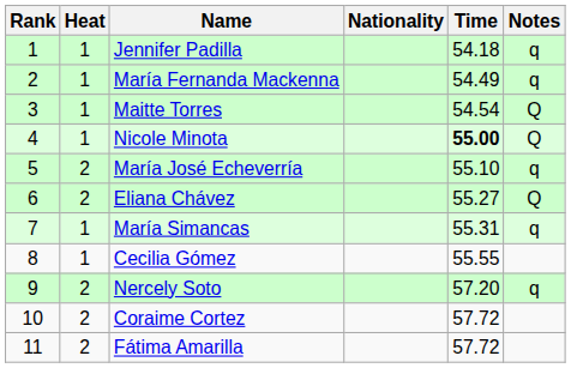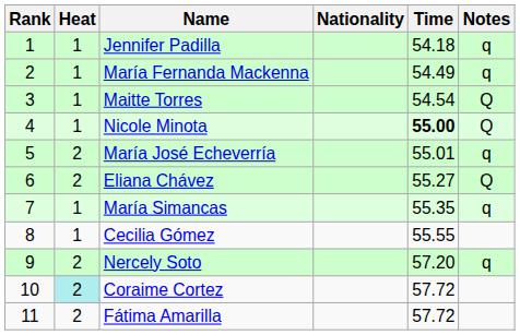 <table class="wikitable sortable" style="text-align:center; font-size:95%">
 <tr>
 <th>Rank</th>
 <th>Heat</th>
 <th>Name</th>
 <th>Nationality</th>
 <th>Time</th>
 <th>Notes</th>
 </tr>
 <tr bgcolor=ccffcc>
 <td>1</td>
 <td>1</td>
 <td align=left><a href='#'>Jennifer Padilla</a></td>
 <td align=left></td>
 <td>54.18</td>
 <td>q</td>
 </tr>
 <tr bgcolor=ccffcc>
 <td>2</td>
 <td>1</td>
 <td align=left><a href='#'>María Fernanda Mackenna</a></td>
 <td align=left></td>
 <td>54.49</td>
 <td>q</td>
 </tr>
 <tr bgcolor=ccffcc>
 <td>3</td>
 <td>1</td>
 <td align=left><a href='#'>Maitte Torres</a></td>
 <td align=left></td>
 <td>54.54</td>
 <td>Q</td>
 </tr>
 <tr bgcolor=ddffdd>
 <td>4</td>
 <td>1</td>
 <td align=left><a href='#'>Nicole Minota</a></td>
 <td align=left></td>
 <td><strong>55.00</strong></td>
 <td>Q</td>
 </tr>
 <tr bgcolor=ccffcc>
 <td>5</td>
 <td>2</td>
 <td align=left><a href='#'>María José Echeverría</a></td>
 <td align=left></td>
-<td>55.10</td>
+<td>55.01</td>
 <td>q</td>
 </tr>
 <tr bgcolor=ccffcc>
 <td>6</td>
 <td>2</td>
 <td align=left><a href='#'>Eliana Chávez</a></td>
 <td align=left></td>
 <td>55.27</td>
 <td>Q</td>
 </tr>
 <tr bgcolor=ddffdd>
 <td>7</td>
 <td>1</td>
 <td align=left><a href='#'>María Simancas</a></td>
 <td align=left></td>
-<td>55.31</td>
+<td>55.35</td>
 <td>q</td>
 </tr>
 <tr>
 <td>8</td>
 <td>1</td>
 <td align=left><a href='#'>Cecilia Gómez</a></td>
 <td align=left></td>
 <td>55.55</td>
 <td></td>
 </tr>
 <tr bgcolor=ccffcc>
 <td>9</td>
 <td>2</td>
 <td align=left><a href='#'>Nercely Soto</a></td>
 <td align=left></td>
 <td>57.20</td>
 <td>q</td>
 </tr>
 <tr>
 <td>10</td>
-<td>2</td>
+<td style="background: paleturquoise;">2</td>
 <td align=left><a href='#'>Coraime Cortez</a></td>
 <td align=left></td>
 <td>57.72</td>
 <td></td>
 </tr>
 <tr>
 <td>11</td>
 <td>2</td>
 <td align=left><a href='#'>Fátima Amarilla</a></td>
 <td align=left></td>
 <td>57.72</td>
 <td></td>
 </tr>
 </table>
